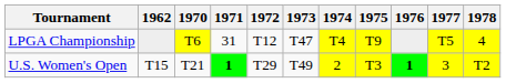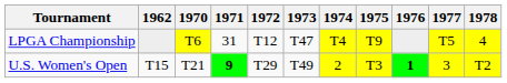 <table class="wikitable" style="font-size:95%;text-align:center;">
 <tr>
 <th>Tournament</th>
 <th>1962</th>
 <th>1970</th>
 <th>1971</th>
 <th>1972</th>
 <th>1973</th>
 <th>1974</th>
 <th>1975</th>
 <th>1976</th>
 <th>1977</th>
 <th>1978</th>
 </tr>
 <tr>
 <td align=left><a href='#'>LPGA Championship</a></td>
 <td style="background:#eeeeee;"></td>
 <td style="background:yellow;">T6</td>
 <td>31</td>
 <td>T12</td>
 <td>T47</td>
 <td style="background:yellow;">T4</td>
 <td style="background:yellow;">T9</td>
 <td style="background:#eeeeee;"></td>
 <td style="background:yellow;">T5</td>
 <td style="background:yellow;">4</td>
 </tr>
 <tr>
 <td align=left><a href='#'>U.S. Women's Open</a></td>
 <td>T15</td>
 <td>T21</td>
-<td style="background:lime;"><strong>1</strong></td>
+<td style="background:lime;"><strong>9</strong></td>
 <td>T29</td>
 <td>T49</td>
 <td style="background:yellow;">2</td>
 <td style="background:yellow;">T3</td>
 <td style="background:lime;"><strong>1</strong></td>
 <td style="background:yellow;">3</td>
 <td style="background:yellow;">T2</td>
 </tr>
 </table>
